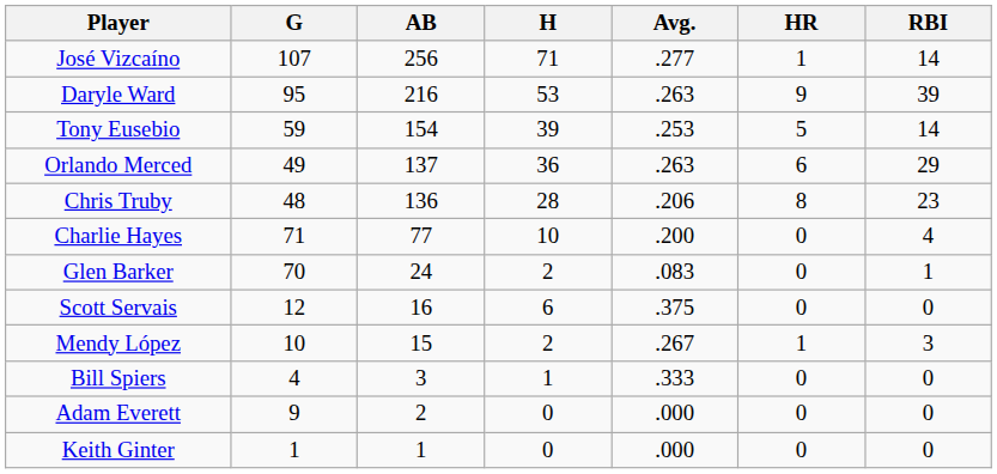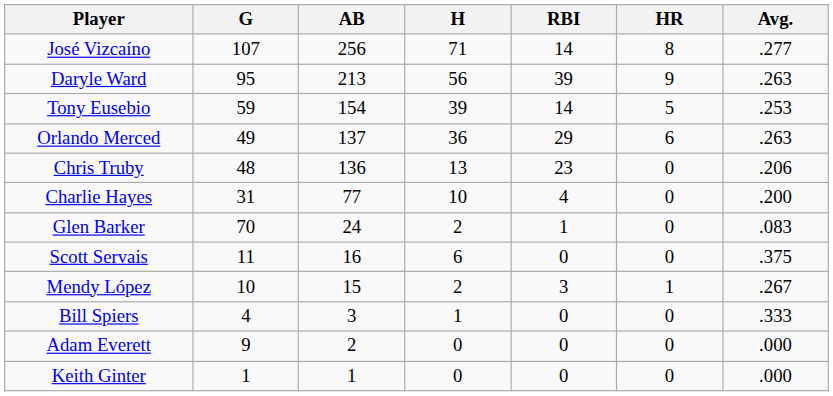 <table class="wikitable sortable">
 <tr>
 <th bgcolor="#DDDDFF" width="16%">Player</th>
 <th bgcolor="#DDDDFF" width="9%">G</th>
 <th bgcolor="#DDDDFF" width="9%">AB</th>
 <th bgcolor="#DDDDFF" width="9%">H</th>
+<th bgcolor="#DDDDFF" width="9%">RBI</th>
+<th bgcolor="#DDDDFF" width="9%">HR</th>
 <th bgcolor="#DDDDFF" width="9%">Avg.</th>
-<th bgcolor="#DDDDFF" width="9%">HR</th>
-<th bgcolor="#DDDDFF" width="9%">RBI</th>
 </tr>
 <tr align="center">
 <td><a href='#'>José Vizcaíno</a></td>
 <td>107</td>
 <td>256</td>
 <td>71</td>
+<td>14</td>
+<td>8</td>
 <td>.277</td>
-<td>1</td>
-<td>14</td>
 </tr>
 <tr align="center">
 <td><a href='#'>Daryle Ward</a></td>
 <td>95</td>
-<td>216</td>
-<td>53</td>
+<td>213</td>
+<td>56</td>
+<td>39</td>
+<td>9</td>
 <td>.263</td>
-<td>9</td>
-<td>39</td>
 </tr>
 <tr align="center">
 <td><a href='#'>Tony Eusebio</a></td>
 <td>59</td>
 <td>154</td>
 <td>39</td>
+<td>14</td>
+<td>5</td>
 <td>.253</td>
-<td>5</td>
-<td>14</td>
 </tr>
 <tr align="center">
 <td><a href='#'>Orlando Merced</a></td>
 <td>49</td>
 <td>137</td>
 <td>36</td>
+<td>29</td>
+<td>6</td>
 <td>.263</td>
-<td>6</td>
-<td>29</td>
 </tr>
 <tr align="center">
 <td><a href='#'>Chris Truby</a></td>
 <td>48</td>
 <td>136</td>
-<td>28</td>
+<td>13</td>
+<td>23</td>
+<td>0</td>
 <td>.206</td>
-<td>8</td>
-<td>23</td>
 </tr>
 <tr align="center">
 <td><a href='#'>Charlie Hayes</a></td>
-<td>71</td>
+<td>31</td>
 <td>77</td>
 <td>10</td>
+<td>4</td>
+<td>0</td>
 <td>.200</td>
-<td>0</td>
-<td>4</td>
 </tr>
 <tr align="center">
 <td><a href='#'>Glen Barker</a></td>
 <td>70</td>
 <td>24</td>
 <td>2</td>
+<td>1</td>
+<td>0</td>
 <td>.083</td>
-<td>0</td>
-<td>1</td>
 </tr>
 <tr align="center">
 <td><a href='#'>Scott Servais</a></td>
-<td>12</td>
+<td>11</td>
 <td>16</td>
 <td>6</td>
-<td>.375</td>
 <td>0</td>
 <td>0</td>
+<td>.375</td>
 </tr>
 <tr align="center">
 <td><a href='#'>Mendy López</a></td>
 <td>10</td>
 <td>15</td>
 <td>2</td>
+<td>3</td>
+<td>1</td>
 <td>.267</td>
-<td>1</td>
-<td>3</td>
 </tr>
 <tr align="center">
 <td><a href='#'>Bill Spiers</a></td>
 <td>4</td>
 <td>3</td>
 <td>1</td>
-<td>.333</td>
 <td>0</td>
 <td>0</td>
+<td>.333</td>
 </tr>
 <tr align="center">
 <td><a href='#'>Adam Everett</a></td>
 <td>9</td>
 <td>2</td>
 <td>0</td>
-<td>.000</td>
 <td>0</td>
 <td>0</td>
+<td>.000</td>
 </tr>
 <tr align="center">
 <td><a href='#'>Keith Ginter</a></td>
 <td>1</td>
 <td>1</td>
 <td>0</td>
-<td>.000</td>
 <td>0</td>
 <td>0</td>
+<td>.000</td>
 </tr>
 </table>
